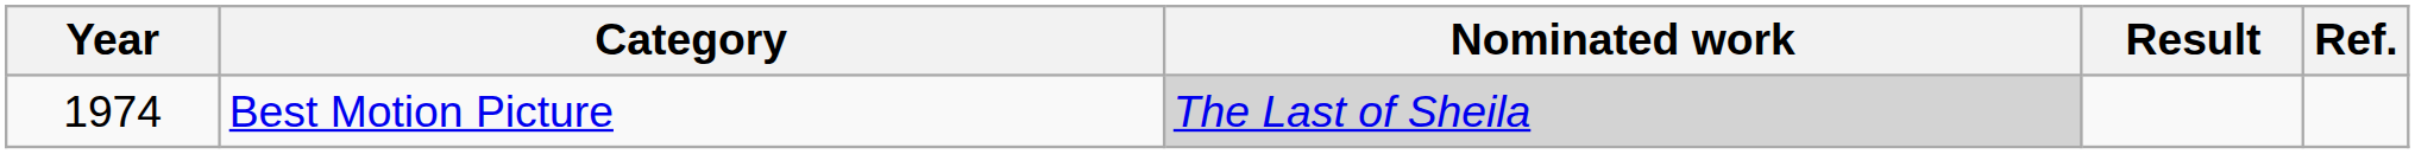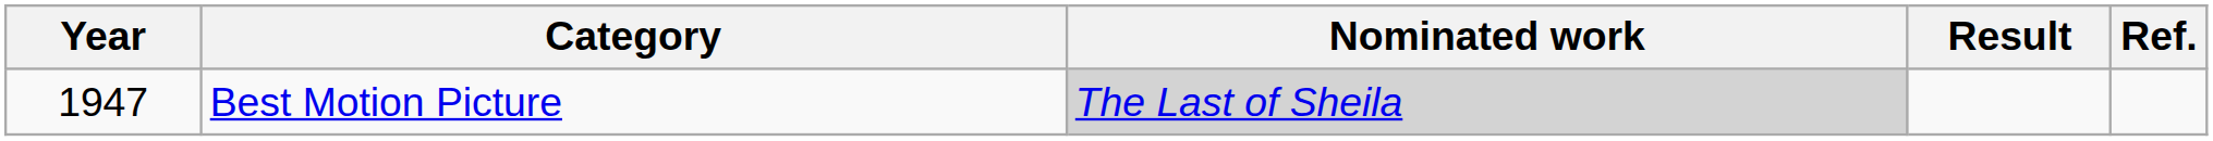 <table class=wikitable>
 <tr>
 <th scope="col" style="width:5em;">Year</th>
 <th scope="col" style="width:26em;">Category</th>
 <th scope="col" style="width:25em;">Nominated work</th>
 <th scope="col" style="width:5em;">Result</th>
 <th>Ref.</th>
 </tr>
 <tr>
-<td style="text-align:center;">1974</td>
+<td style="text-align:center;">1947</td>
 <td><a href='#'>Best Motion Picture</a></td>
 <td style="background: lightgrey;"><em><a href='#'>The Last of Sheila</a></em> </td>
 <td></td>
 <td style="text-align:center;"></td>
 </tr>
 </table>
